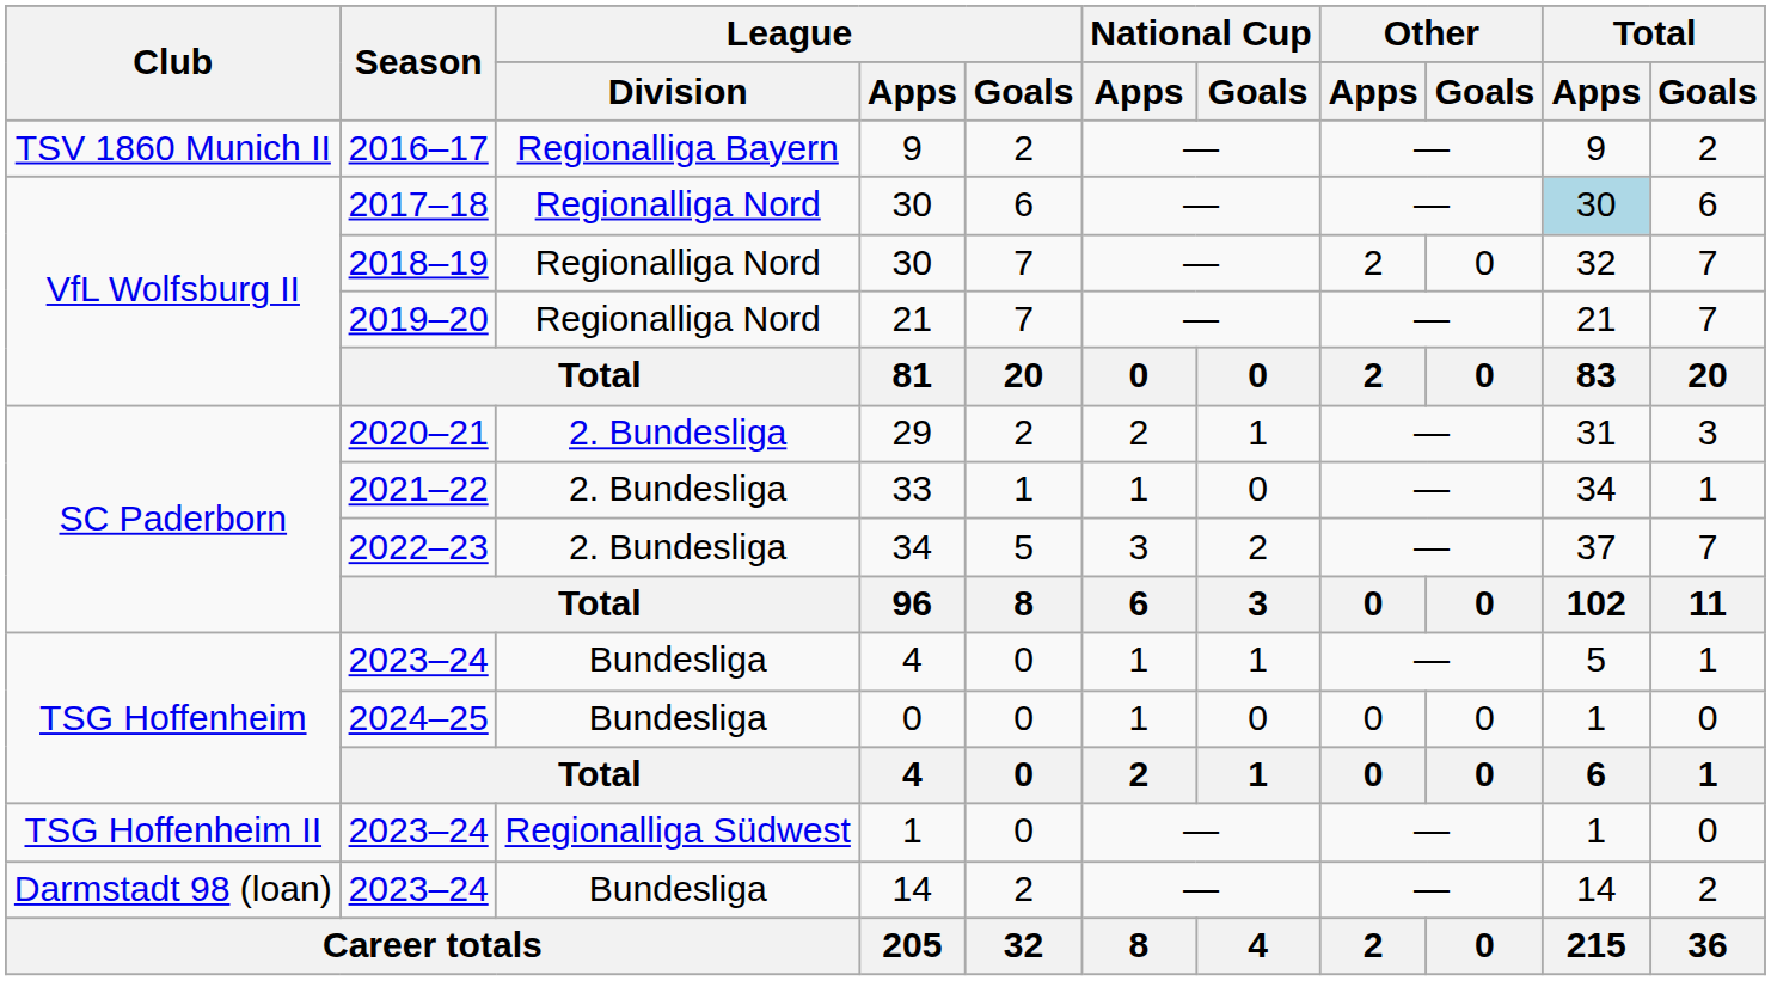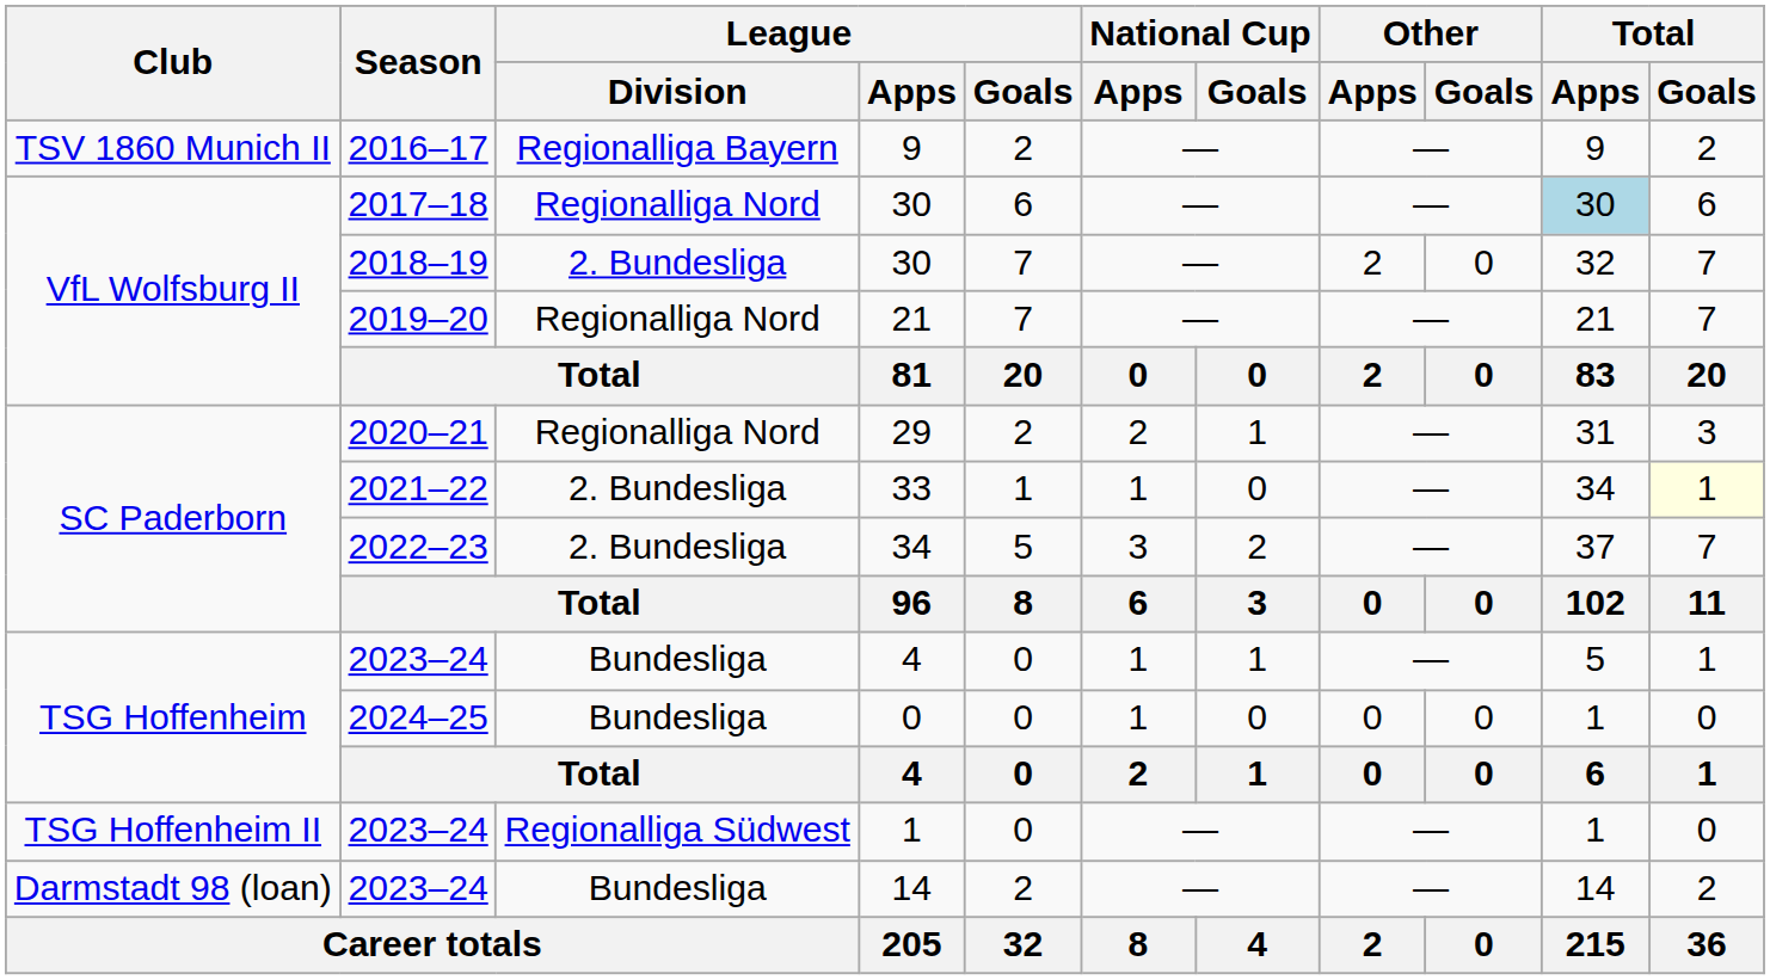 <table class="wikitable" style="text-align:center">
 <tr>
 <th rowspan="2">Club</th>
 <th rowspan="2">Season</th>
 <th colspan="3">League</th>
 <th colspan="2">National Cup</th>
 <th colspan="2">Other</th>
 <th colspan="2">Total</th>
 </tr>
 <tr>
 <th>Division</th>
 <th>Apps</th>
 <th>Goals</th>
 <th>Apps</th>
 <th>Goals</th>
 <th>Apps</th>
 <th>Goals</th>
 <th>Apps</th>
 <th>Goals</th>
 </tr>
 <tr>
 <td><a href='#'>TSV 1860 Munich II</a></td>
 <td><a href='#'>2016–17</a></td>
 <td><a href='#'>Regionalliga Bayern</a></td>
 <td>9</td>
 <td>2</td>
 <td colspan="2">—</td>
 <td colspan="2">—</td>
 <td>9</td>
 <td>2</td>
 </tr>
 <tr>
 <td rowspan="4"><a href='#'>VfL Wolfsburg II</a></td>
 <td><a href='#'>2017–18</a></td>
 <td><a href='#'>Regionalliga Nord</a></td>
 <td>30</td>
 <td>6</td>
 <td colspan="2">—</td>
 <td colspan="2">—</td>
 <td style="background: lightblue;">30</td>
 <td>6</td>
 </tr>
 <tr>
 <td><a href='#'>2018–19</a></td>
-<td>Regionalliga Nord</td>
+<td><a href='#'>2. Bundesliga</a></td>
 <td>30</td>
 <td>7</td>
 <td colspan="2">—</td>
 <td>2</td>
 <td>0</td>
 <td>32</td>
 <td>7</td>
 </tr>
 <tr>
 <td><a href='#'>2019–20</a></td>
 <td>Regionalliga Nord</td>
 <td>21</td>
 <td>7</td>
 <td colspan="2">—</td>
 <td colspan="2">—</td>
 <td>21</td>
 <td>7</td>
 </tr>
 <tr>
 <th colspan="2">Total</th>
 <th>81</th>
 <th>20</th>
 <th>0</th>
 <th>0</th>
 <th>2</th>
 <th>0</th>
 <th>83</th>
 <th>20</th>
 </tr>
 <tr>
 <td rowspan="4"><a href='#'>SC Paderborn</a></td>
 <td><a href='#'>2020–21</a></td>
-<td><a href='#'>2. Bundesliga</a></td>
+<td>Regionalliga Nord</td>
 <td>29</td>
 <td>2</td>
 <td>2</td>
 <td>1</td>
 <td colspan="2">—</td>
 <td>31</td>
 <td>3</td>
 </tr>
 <tr>
 <td><a href='#'>2021–22</a></td>
 <td>2. Bundesliga</td>
 <td>33</td>
 <td>1</td>
 <td>1</td>
 <td>0</td>
 <td colspan="2">—</td>
 <td>34</td>
-<td>1</td>
+<td style="background: lightyellow;">1</td>
 </tr>
 <tr>
 <td><a href='#'>2022–23</a></td>
 <td>2. Bundesliga</td>
 <td>34</td>
 <td>5</td>
 <td>3</td>
 <td>2</td>
 <td colspan="2">—</td>
 <td>37</td>
 <td>7</td>
 </tr>
 <tr>
 <th colspan="2">Total</th>
 <th>96</th>
 <th>8</th>
 <th>6</th>
 <th>3</th>
 <th>0</th>
 <th>0</th>
 <th>102</th>
 <th>11</th>
 </tr>
 <tr>
 <td rowspan="3"><a href='#'>TSG Hoffenheim</a></td>
 <td><a href='#'>2023–24</a></td>
 <td>Bundesliga</td>
 <td>4</td>
 <td>0</td>
 <td>1</td>
 <td>1</td>
 <td colspan="2">—</td>
 <td>5</td>
 <td>1</td>
 </tr>
 <tr>
 <td><a href='#'>2024–25</a></td>
 <td>Bundesliga</td>
 <td>0</td>
 <td>0</td>
 <td>1</td>
 <td>0</td>
 <td>0</td>
 <td>0</td>
 <td>1</td>
 <td>0</td>
 </tr>
 <tr>
 <th colspan="2">Total</th>
 <th>4</th>
 <th>0</th>
 <th>2</th>
 <th>1</th>
 <th>0</th>
 <th>0</th>
 <th>6</th>
 <th>1</th>
 </tr>
 <tr>
 <td><a href='#'>TSG Hoffenheim II</a></td>
 <td><a href='#'>2023–24</a></td>
 <td><a href='#'>Regionalliga Südwest</a></td>
 <td>1</td>
 <td>0</td>
 <td colspan="2">—</td>
 <td colspan="2">—</td>
 <td>1</td>
 <td>0</td>
 </tr>
 <tr>
 <td><a href='#'>Darmstadt 98</a> (loan)</td>
 <td><a href='#'>2023–24</a></td>
 <td>Bundesliga</td>
 <td>14</td>
 <td>2</td>
 <td colspan="2">—</td>
 <td colspan="2">—</td>
 <td>14</td>
 <td>2</td>
 </tr>
 <tr>
 <th colspan="3">Career totals</th>
 <th>205</th>
 <th>32</th>
 <th>8</th>
 <th>4</th>
 <th>2</th>
 <th>0</th>
 <th>215</th>
 <th>36</th>
 </tr>
 </table>
